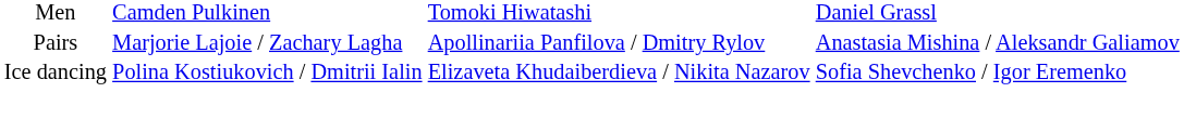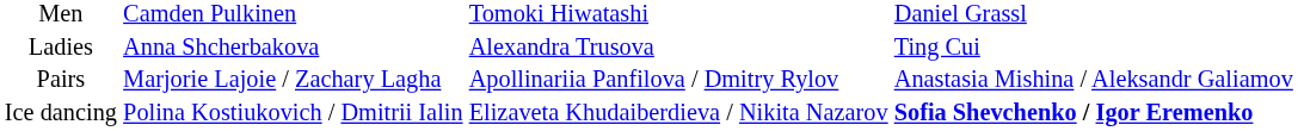 <table>
 <tr>
 <td align=center>Men</td>
 <td> <a href='#'>Camden Pulkinen</a></td>
 <td> <a href='#'>Tomoki Hiwatashi</a></td>
 <td> <a href='#'>Daniel Grassl</a></td>
+</tr>
+<tr>
+<td align=center>Ladies</td>
+<td> <a href='#'>Anna Shcherbakova</a></td>
+<td> <a href='#'>Alexandra Trusova</a></td>
+<td> <a href='#'>Ting Cui</a></td>
 </tr>
 <tr>
 <td align=center>Pairs</td>
 <td> <a href='#'>Marjorie Lajoie</a> / <a href='#'>Zachary Lagha</a></td>
 <td> <a href='#'>Apollinariia Panfilova</a> / <a href='#'>Dmitry Rylov</a></td>
 <td> <a href='#'>Anastasia Mishina</a> / <a href='#'>Aleksandr Galiamov</a></td>
 </tr>
 <tr>
 <td align=center>Ice dancing</td>
 <td> <a href='#'>Polina Kostiukovich</a> / <a href='#'>Dmitrii Ialin</a></td>
 <td> <a href='#'>Elizaveta Khudaiberdieva</a> / <a href='#'>Nikita Nazarov</a></td>
-<td> <a href='#'>Sofia Shevchenko</a> / <a href='#'>Igor Eremenko</a></td>
+<td><strong> <a href='#'>Sofia Shevchenko</a> / <a href='#'>Igor Eremenko</a></strong></td>
 </tr>
 </table>
